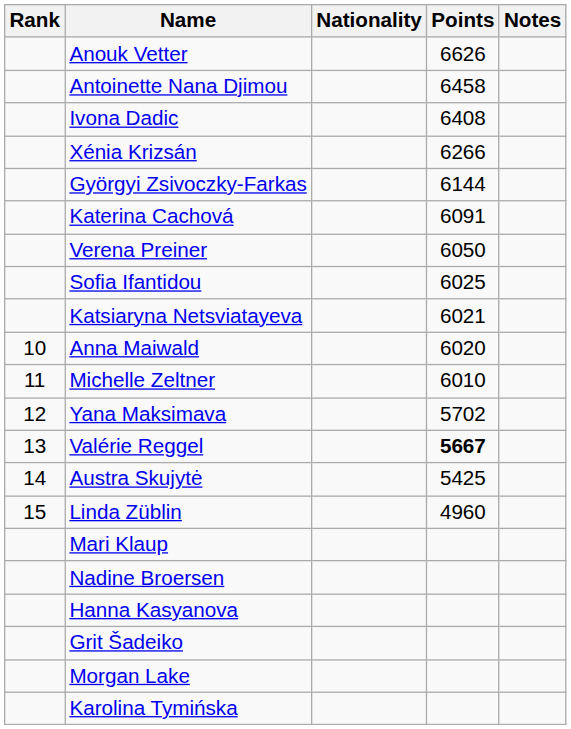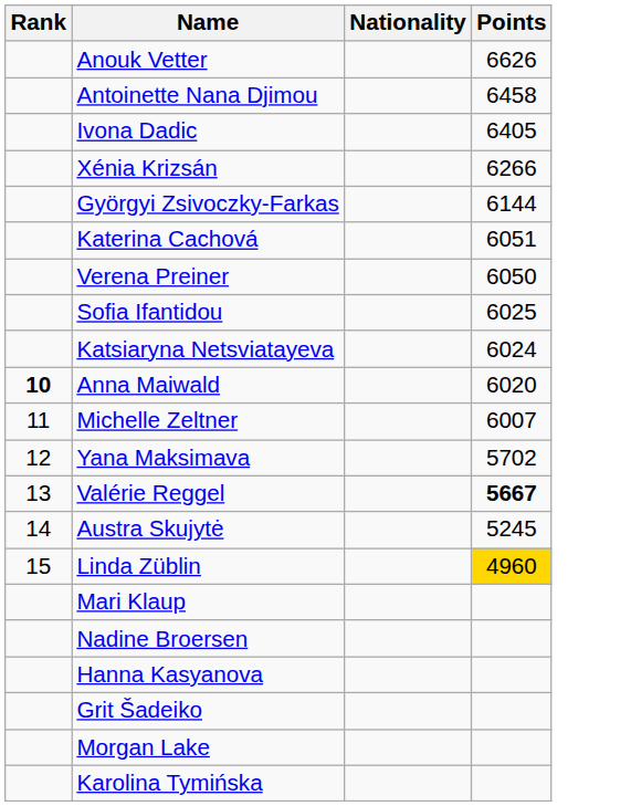 <table class="wikitable sortable" style="text-align:center">
 <tr>
 <th>Rank</th>
 <th>Name</th>
 <th>Nationality</th>
 <th>Points</th>
-<th>Notes</th>
 </tr>
 <tr>
 <td></td>
 <td align=left><a href='#'>Anouk Vetter</a></td>
 <td align=left></td>
 <td>6626</td>
-<td><strong></strong></td>
 </tr>
 <tr>
 <td></td>
 <td align=left><a href='#'>Antoinette Nana Djimou</a></td>
 <td align=left></td>
 <td>6458</td>
-<td><strong></strong></td>
 </tr>
 <tr>
 <td></td>
 <td align=left><a href='#'>Ivona Dadic</a></td>
 <td align=left></td>
-<td>6408</td>
-<td><strong></strong></td>
+<td>6405</td>
 </tr>
 <tr>
 <td></td>
 <td align=left><a href='#'>Xénia Krizsán</a></td>
 <td align=left></td>
 <td>6266</td>
-<td></td>
 </tr>
 <tr>
 <td></td>
 <td align=left><a href='#'>Györgyi Zsivoczky-Farkas</a></td>
 <td align=left></td>
 <td>6144</td>
-<td></td>
 </tr>
 <tr>
 <td></td>
 <td align=left><a href='#'>Katerina Cachová</a></td>
 <td align=left></td>
-<td>6091</td>
-<td></td>
+<td>6051</td>
 </tr>
 <tr>
 <td></td>
 <td align=left><a href='#'>Verena Preiner</a></td>
 <td align=left></td>
 <td>6050</td>
-<td><strong></strong></td>
 </tr>
 <tr>
 <td></td>
 <td align=left><a href='#'>Sofia Ifantidou</a></td>
 <td align=left></td>
 <td>6025</td>
-<td><strong></strong></td>
 </tr>
 <tr>
 <td></td>
 <td align=left><a href='#'>Katsiaryna Netsviatayeva</a></td>
 <td align=left></td>
-<td>6021</td>
-<td><strong></strong></td>
+<td>6024</td>
 </tr>
 <tr>
-<td>10</td>
+<td><strong>10</strong></td>
 <td align=left><a href='#'>Anna Maiwald</a></td>
 <td align=left></td>
 <td>6020</td>
-<td><strong></strong></td>
 </tr>
 <tr>
 <td>11</td>
 <td align=left><a href='#'>Michelle Zeltner</a></td>
 <td align=left></td>
-<td>6010</td>
-<td><strong></strong></td>
+<td>6007</td>
 </tr>
 <tr>
 <td>12</td>
 <td align=left><a href='#'>Yana Maksimava</a></td>
 <td align=left></td>
 <td>5702</td>
-<td></td>
 </tr>
 <tr>
 <td>13</td>
 <td align=left><a href='#'>Valérie Reggel</a></td>
 <td align=left></td>
 <td><strong>5667</strong></td>
-<td></td>
 </tr>
 <tr>
 <td>14</td>
 <td align=left><a href='#'>Austra Skujytė</a></td>
 <td align=left></td>
-<td>5425</td>
-<td></td>
+<td>5245</td>
 </tr>
 <tr>
 <td>15</td>
 <td align=left><a href='#'>Linda Züblin</a></td>
 <td align=left></td>
-<td>4960</td>
-<td></td>
+<td style="background: gold;">4960</td>
 </tr>
 <tr>
 <td></td>
 <td align=left><a href='#'>Mari Klaup</a></td>
 <td align=left></td>
-<td></td>
 <td></td>
 </tr>
 <tr>
 <td></td>
 <td align=left><a href='#'>Nadine Broersen</a></td>
 <td align=left></td>
 <td></td>
-<td></td>
 </tr>
 <tr>
 <td></td>
 <td align=left><a href='#'>Hanna Kasyanova</a></td>
 <td align=left></td>
-<td></td>
 <td></td>
 </tr>
 <tr>
 <td></td>
 <td align=left><a href='#'>Grit Šadeiko</a></td>
 <td align=left></td>
 <td></td>
-<td></td>
 </tr>
 <tr>
 <td></td>
 <td align=left><a href='#'>Morgan Lake</a></td>
 <td align=left></td>
-<td></td>
 <td></td>
 </tr>
 <tr>
 <td></td>
 <td align=left><a href='#'>Karolina Tymińska</a></td>
 <td align=left></td>
 <td></td>
-<td></td>
 </tr>
 </table>
